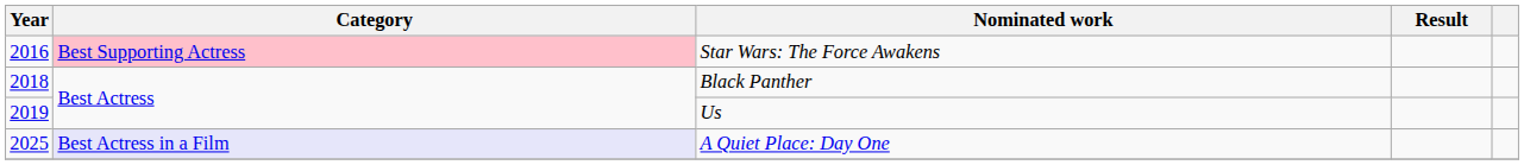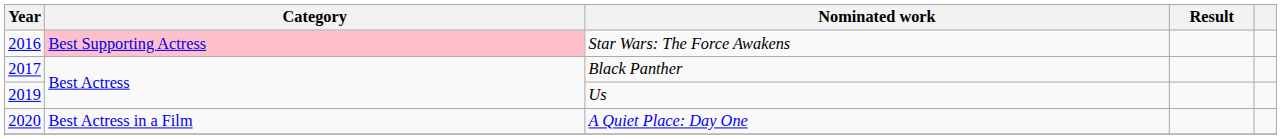 <table class=wikitable>
 <tr>
 <th scope="col" style="width:1em;">Year</th>
 <th scope="col" style="width:36em;">Category</th>
 <th scope="col" style="width:39em;">Nominated work</th>
 <th scope="col" style="width:5em;">Result</th>
 <th scope="col" style="width:1em;"></th>
 </tr>
 <tr>
 <td><a href='#'>2016</a></td>
 <td style="background: pink;"><a href='#'>Best Supporting Actress</a></td>
 <td><em>Star Wars: The Force Awakens</em></td>
 <td></td>
 <td></td>
 </tr>
 <tr>
-<td><a href='#'>2018</a></td>
+<td><a href='#'>2017</a></td>
 <td rowspan=2><a href='#'>Best Actress</a></td>
 <td><em>Black Panther</em></td>
 <td></td>
 <td></td>
 </tr>
 <tr>
 <td><a href='#'>2019</a></td>
 <td><em>Us</em></td>
 <td></td>
 <td></td>
 </tr>
 <tr>
-<td><a href='#'>2025</a></td>
-<td style="background: lavender;"><a href='#'>Best Actress in a Film</a></td>
+<td><a href='#'>2020</a></td>
+<td><a href='#'>Best Actress in a Film</a></td>
 <td><em><a href='#'>A Quiet Place: Day One</a></em></td>
 <td></td>
 <td></td>
 </tr>
 <tr>
 </tr>
 </table>
